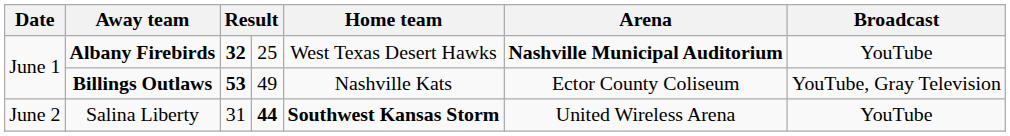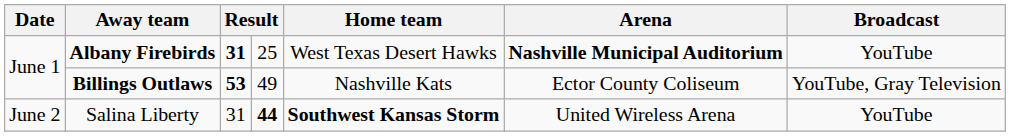 <table class="wikitable" style="text-align:center;">
 <tr>
 <th>Date</th>
 <th>Away team</th>
 <th colspan="2">Result</th>
 <th>Home team</th>
 <th>Arena</th>
 <th>Broadcast</th>
 </tr>
 <tr>
 <td rowspan=2>June 1</td>
 <td><strong>Albany Firebirds</strong></td>
-<td><strong>32</strong></td>
+<td><strong>31</strong></td>
 <td>25</td>
 <td>West Texas Desert Hawks</td>
 <td><strong>Nashville Municipal Auditorium</strong></td>
 <td>YouTube</td>
 </tr>
 <tr>
 <td><strong>Billings Outlaws</strong></td>
 <td><strong>53</strong></td>
 <td>49</td>
 <td>Nashville Kats</td>
 <td>Ector County Coliseum</td>
 <td>YouTube, Gray Television </td>
 </tr>
 <tr>
 <td rowspan=1>June 2</td>
 <td>Salina Liberty</td>
 <td>31</td>
 <td><strong>44</strong></td>
 <td><strong>Southwest Kansas Storm</strong></td>
 <td>United Wireless Arena</td>
 <td>YouTube</td>
 </tr>
 </table>
